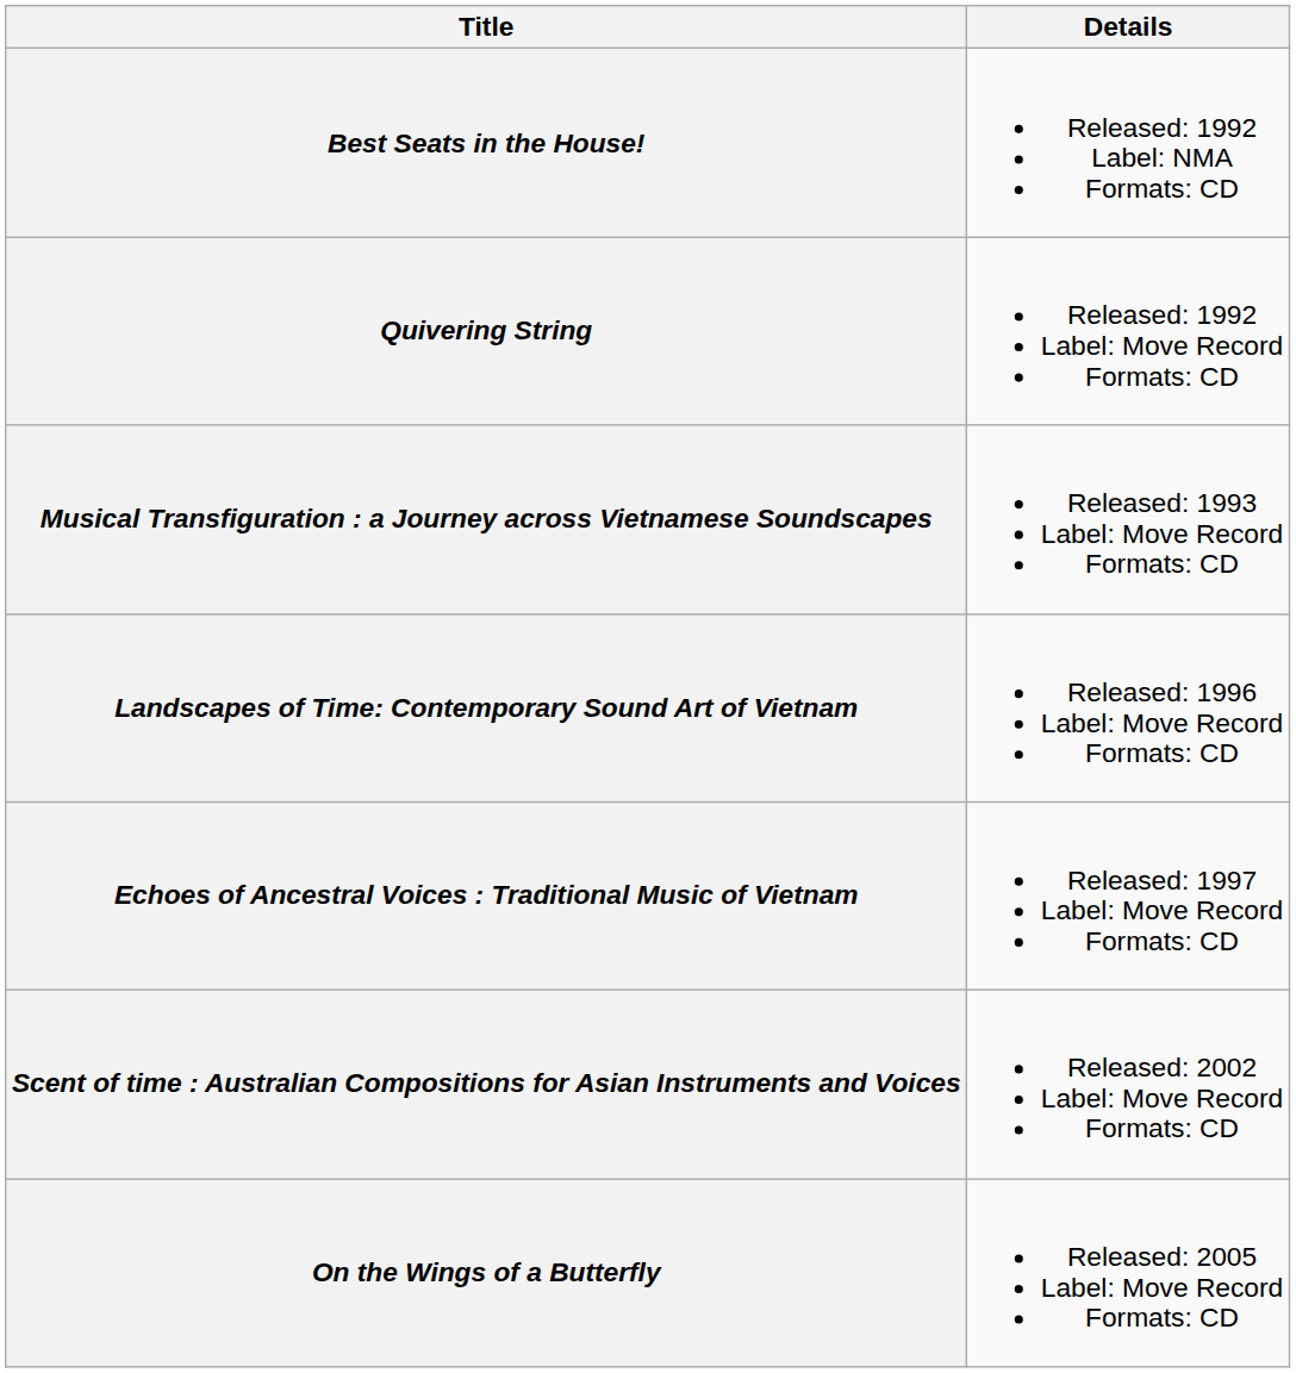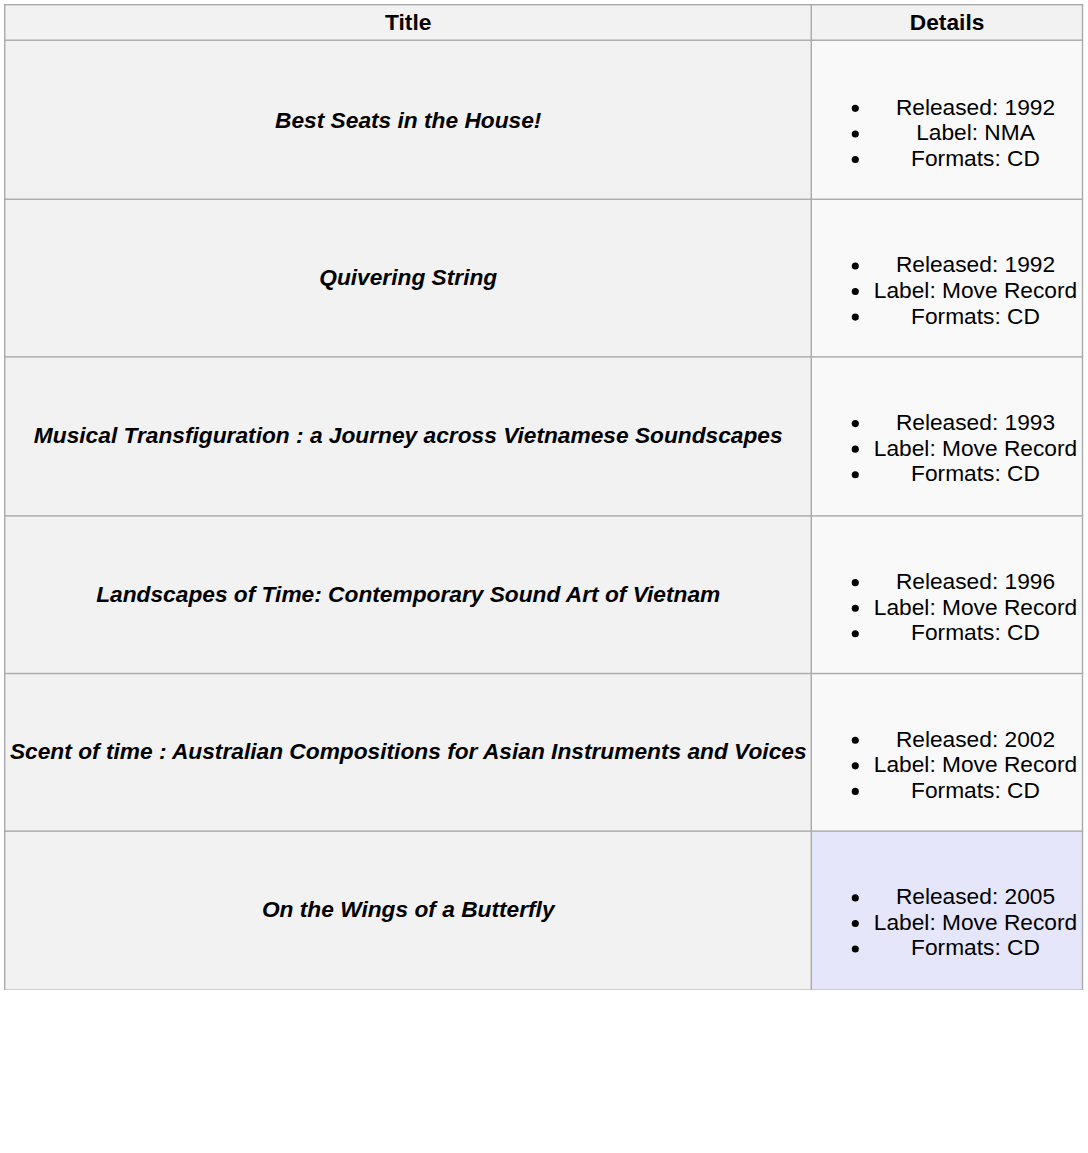 <table class="wikitable plainrowheaders" style="text-align:center;">
 <tr>
 <th>Title</th>
 <th>Details</th>
 </tr>
 <tr>
 <th scope="row"><em>Best Seats in the House!</em></th>
 <td><br><ul><li>Released: 1992</li><li>Label: NMA</li><li>Formats: CD</li></ul></td>
 </tr>
 <tr>
 <th scope="row"><em>Quivering String</em></th>
 <td><br><ul><li>Released: 1992</li><li>Label: Move Record</li><li>Formats: CD</li></ul></td>
 </tr>
 <tr>
 <th scope="row"><em>Musical Transfiguration : a Journey across Vietnamese Soundscapes</em></th>
 <td><br><ul><li>Released: 1993</li><li>Label: Move Record</li><li>Formats: CD</li></ul></td>
 </tr>
 <tr>
 <th scope="row"><em>Landscapes of Time: Contemporary Sound Art of Vietnam</em></th>
 <td><br><ul><li>Released: 1996</li><li>Label: Move Record</li><li>Formats: CD</li></ul></td>
 </tr>
 <tr>
-<th scope="row"><em>Echoes of Ancestral Voices : Traditional Music of Vietnam</em></th>
-<td><br><ul><li>Released: 1997</li><li>Label: Move Record</li><li>Formats: CD</li></ul></td>
-</tr>
-<tr>
 <th scope="row"><em>Scent of time : Australian Compositions for Asian Instruments and Voices</em></th>
 <td><br><ul><li>Released: 2002</li><li>Label: Move Record</li><li>Formats: CD</li></ul></td>
 </tr>
 <tr>
 <th scope="row"><em>On the Wings of a Butterfly</em></th>
-<td><br><ul><li>Released: 2005 </li><li>Label: Move Record</li><li>Formats: CD</li></ul></td>
+<td style="background: lavender;"><br><ul><li>Released: 2005 </li><li>Label: Move Record</li><li>Formats: CD</li></ul></td>
 </tr>
 </table>
